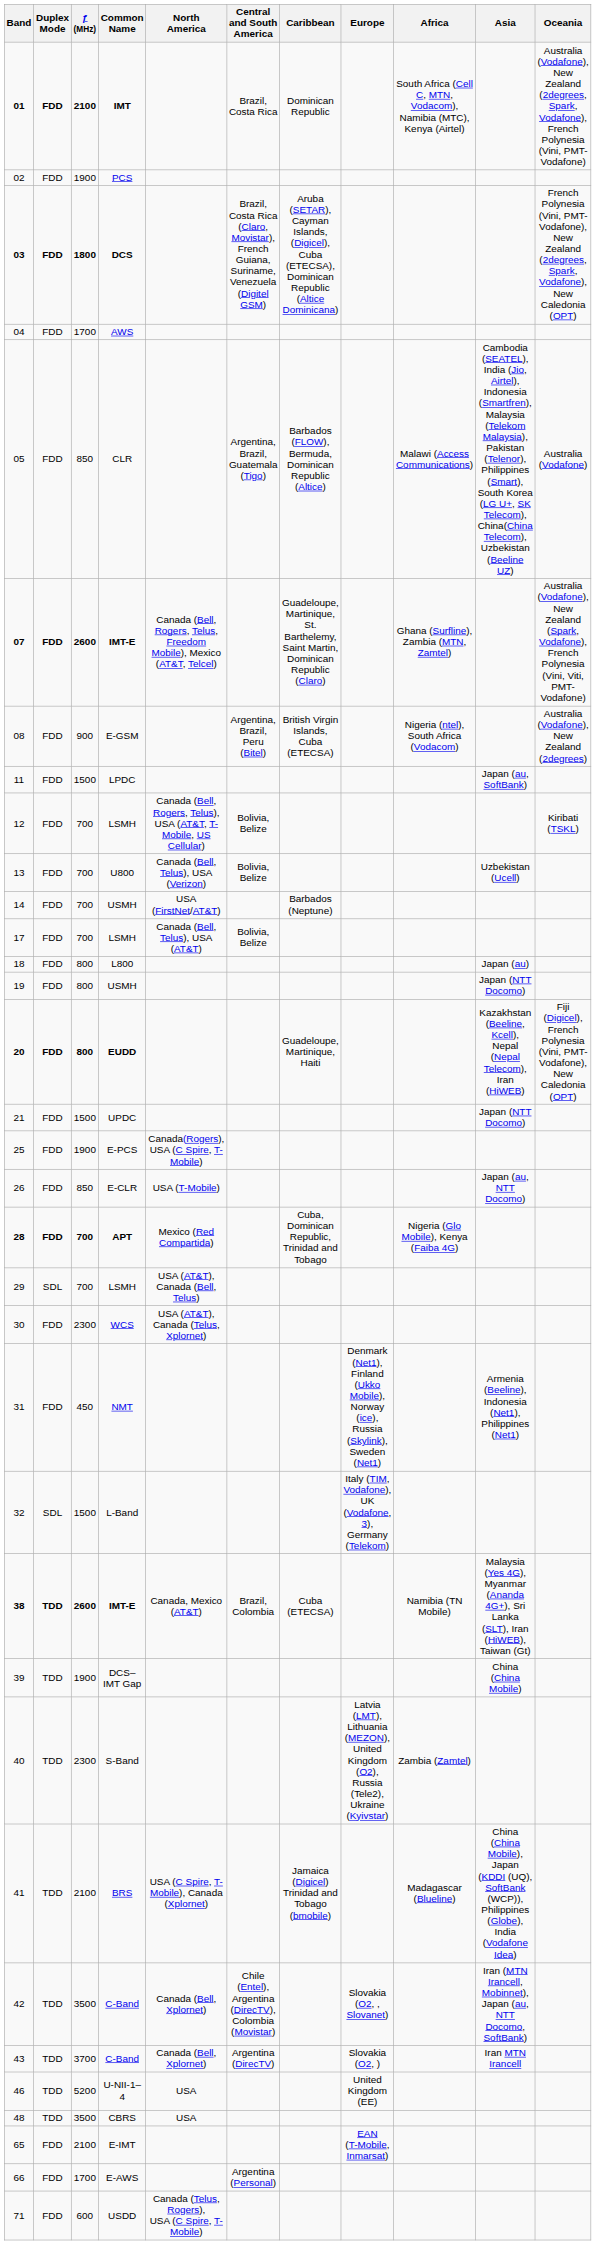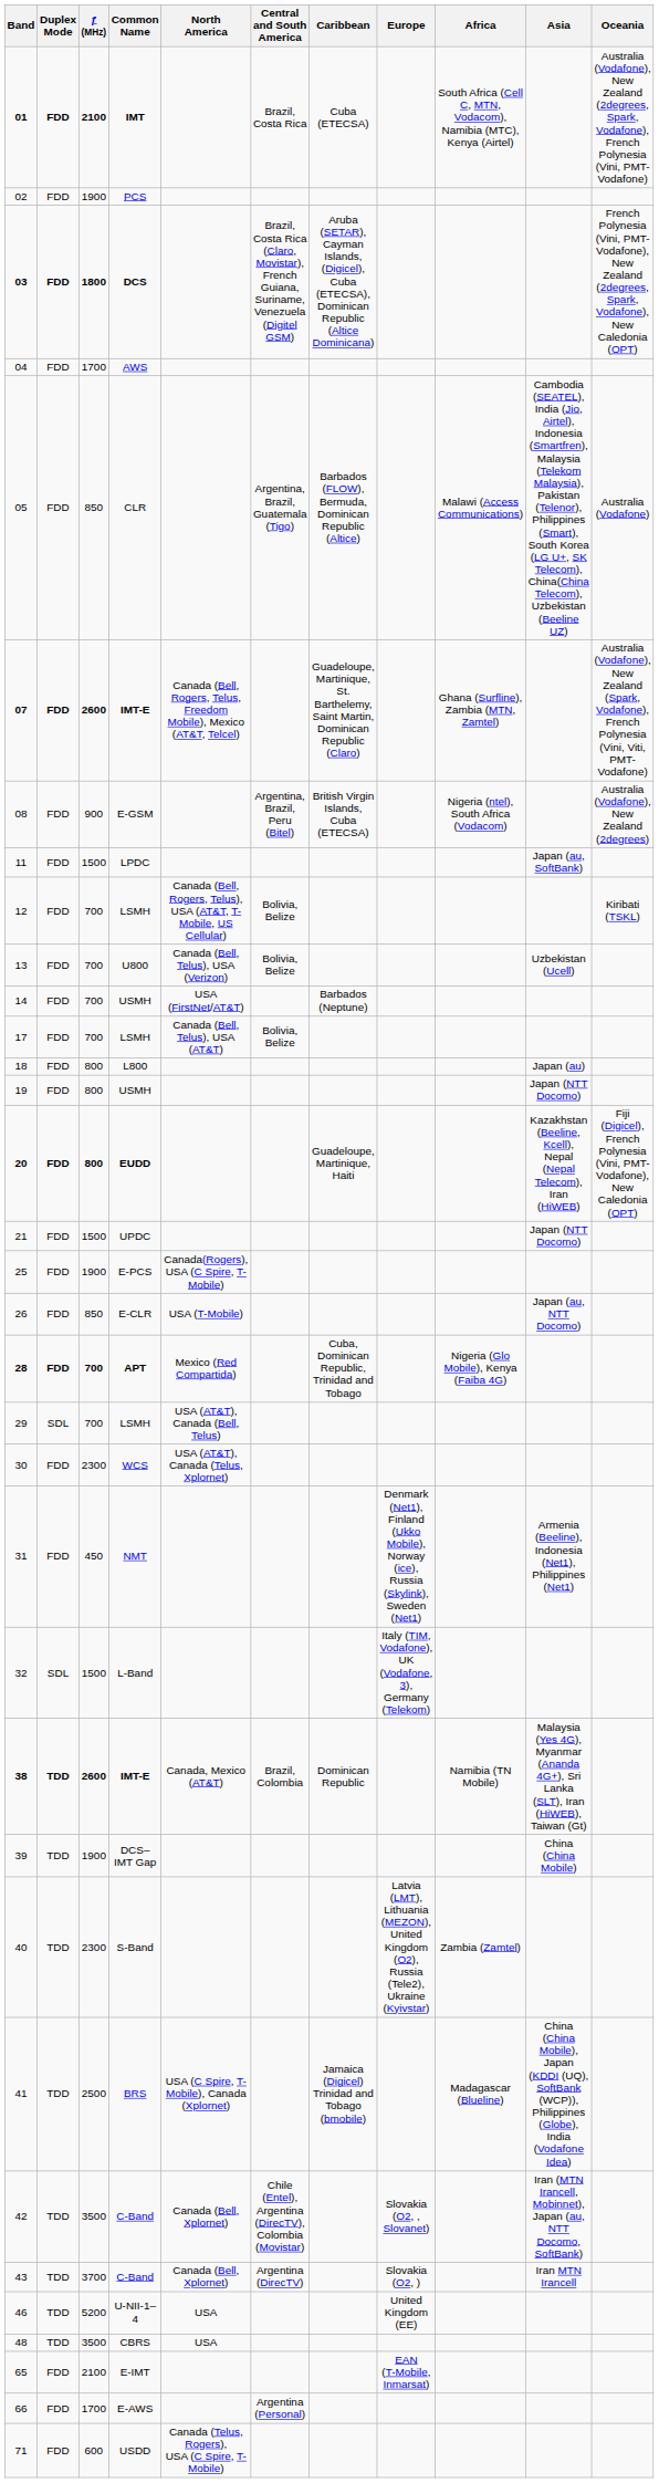 <table class="wikitable sortable sticky-header sort-under" style="text-align: center;">
 <tr>
 <th>Band</th>
 <th>Duplex<br>Mode</th>
 <th><a href='#'>ƒ</a><br><small>(MHz)</small></th>
 <th>Common<br>Name</th>
 <th>North<br>America</th>
 <th>Central and South America</th>
 <th>Caribbean</th>
 <th>Europe</th>
 <th>Africa</th>
 <th>Asia</th>
 <th>Oceania</th>
 </tr>
 <tr>
 <td><strong>01</strong></td>
 <td><strong>FDD</strong></td>
 <td><strong>2100</strong></td>
 <td><strong>IMT</strong></td>
 <td></td>
 <td>Brazil, Costa Rica</td>
-<td>Dominican Republic</td>
+<td>Cuba (ETECSA)</td>
 <td></td>
 <td>South Africa (<a href='#'>Cell C</a>, <a href='#'>MTN</a>, <a href='#'>Vodacom</a>), Namibia (MTC), Kenya (Airtel)</td>
 <td></td>
 <td>Australia (<a href='#'>Vodafone</a>), New Zealand (<a href='#'>2degrees</a>, <a href='#'>Spark</a>, <a href='#'>Vodafone</a>), French Polynesia (Vini, PMT-Vodafone)</td>
 </tr>
 <tr>
 <td>02</td>
 <td>FDD</td>
 <td>1900</td>
 <td><a href='#'>PCS</a></td>
 <td></td>
 <td></td>
 <td></td>
 <td></td>
 <td></td>
 <td></td>
 <td></td>
 </tr>
 <tr>
 <td><strong>03</strong></td>
 <td><strong>FDD</strong></td>
 <td><strong>1800</strong></td>
 <td><strong>DCS</strong></td>
 <td></td>
 <td>Brazil, Costa Rica (<a href='#'>Claro</a>, <a href='#'>Movistar</a>), French Guiana, Suriname, Venezuela (<a href='#'>Digitel GSM</a>)</td>
 <td>Aruba (<a href='#'>SETAR</a>), Cayman Islands, (<a href='#'>Digicel</a>), Cuba (ETECSA), Dominican Republic (<a href='#'>Altice Dominicana</a>)</td>
 <td></td>
 <td></td>
 <td></td>
 <td>French Polynesia (Vini, PMT-Vodafone), New Zealand (<a href='#'>2degrees</a>, <a href='#'>Spark</a>, <a href='#'>Vodafone</a>), New Caledonia (<a href='#'>OPT</a>)</td>
 </tr>
 <tr>
 <td>04</td>
 <td>FDD</td>
 <td>1700</td>
 <td><a href='#'>AWS</a></td>
 <td></td>
 <td></td>
 <td></td>
 <td></td>
 <td></td>
 <td></td>
 <td></td>
 </tr>
 <tr>
 <td>05</td>
 <td>FDD</td>
 <td>850</td>
 <td>CLR</td>
 <td></td>
 <td>Argentina, Brazil, Guatemala (<a href='#'>Tigo</a>)</td>
 <td>Barbados (<a href='#'>FLOW</a>), Bermuda, Dominican Republic (<a href='#'>Altice</a>)</td>
 <td></td>
 <td>Malawi (<a href='#'>Access Communications</a>)</td>
 <td>Cambodia (<a href='#'>SEATEL</a>), India (<a href='#'>Jio</a>, <a href='#'>Airtel</a>), Indonesia (<a href='#'>Smartfren</a>), Malaysia (<a href='#'>Telekom Malaysia</a>), Pakistan (<a href='#'>Telenor</a>), Philippines (<a href='#'>Smart</a>), South Korea (<a href='#'>LG U+</a>, <a href='#'>SK Telecom</a>), China(<a href='#'>China Telecom</a>), Uzbekistan (<a href='#'>Beeline UZ</a>)</td>
 <td>Australia (<a href='#'>Vodafone</a>)</td>
 </tr>
 <tr>
 <td><strong>07</strong></td>
 <td><strong>FDD</strong></td>
 <td><strong>2600</strong></td>
 <td><strong>IMT-E</strong></td>
 <td>Canada (<a href='#'>Bell</a>, <a href='#'>Rogers</a>, <a href='#'>Telus</a>, <a href='#'>Freedom Mobile</a>), Mexico (<a href='#'>AT&T</a>, <a href='#'>Telcel</a>)</td>
 <td></td>
 <td>Guadeloupe, Martinique, St. Barthelemy, Saint Martin, Dominican Republic (<a href='#'>Claro</a>)</td>
 <td></td>
 <td>Ghana (<a href='#'>Surfline</a>), Zambia (<a href='#'>MTN</a>, <a href='#'>Zamtel</a>)</td>
 <td></td>
 <td>Australia (<a href='#'>Vodafone</a>), New Zealand (<a href='#'>Spark</a>, <a href='#'>Vodafone</a>), French Polynesia (Vini, Viti, PMT-Vodafone)</td>
 </tr>
 <tr>
 <td>08</td>
 <td>FDD</td>
 <td>900</td>
 <td>E-GSM</td>
 <td></td>
 <td>Argentina, Brazil, Peru (<a href='#'>Bitel</a>)</td>
 <td>British Virgin Islands, Cuba (ETECSA)</td>
 <td></td>
 <td>Nigeria (<a href='#'>ntel</a>), South Africa (<a href='#'>Vodacom</a>)</td>
 <td></td>
 <td>Australia (<a href='#'>Vodafone</a>), New Zealand (<a href='#'>2degrees</a>)</td>
 </tr>
 <tr>
 <td>11</td>
 <td>FDD</td>
 <td>1500</td>
 <td>LPDC</td>
 <td></td>
 <td></td>
 <td></td>
 <td></td>
 <td></td>
 <td>Japan (<a href='#'>au</a>, <a href='#'>SoftBank</a>)</td>
 <td></td>
 </tr>
 <tr>
 <td>12</td>
 <td>FDD</td>
 <td>700</td>
 <td>LSMH</td>
 <td>Canada (<a href='#'>Bell</a>, <a href='#'>Rogers</a>, <a href='#'>Telus</a>), USA (<a href='#'>AT&T</a>, <a href='#'>T-Mobile</a>, <a href='#'>US Cellular</a>)</td>
 <td>Bolivia, Belize</td>
 <td></td>
 <td></td>
 <td></td>
 <td></td>
 <td>Kiribati (<a href='#'>TSKL</a>)</td>
 </tr>
 <tr>
 <td>13</td>
 <td>FDD</td>
 <td>700</td>
 <td>U800</td>
 <td>Canada (<a href='#'>Bell</a>, <a href='#'>Telus</a>), USA (<a href='#'>Verizon</a>)</td>
 <td>Bolivia, Belize</td>
 <td></td>
 <td></td>
 <td></td>
 <td>Uzbekistan (<a href='#'>Ucell</a>)</td>
 <td></td>
 </tr>
 <tr>
 <td>14</td>
 <td>FDD</td>
 <td>700</td>
 <td>USMH</td>
 <td>USA (<a href='#'>FirstNet</a>/<a href='#'>AT&T</a>)</td>
 <td></td>
 <td>Barbados (Neptune)</td>
 <td></td>
 <td></td>
 <td></td>
 <td></td>
 </tr>
 <tr>
 <td>17</td>
 <td>FDD</td>
 <td>700</td>
 <td>LSMH</td>
 <td>Canada (<a href='#'>Bell</a>, <a href='#'>Telus</a>), USA (<a href='#'>AT&T</a>)</td>
 <td>Bolivia, Belize</td>
 <td></td>
 <td></td>
 <td></td>
 <td></td>
 <td></td>
 </tr>
 <tr>
 <td>18</td>
 <td>FDD</td>
 <td>800</td>
 <td>L800</td>
 <td></td>
 <td></td>
 <td></td>
 <td></td>
 <td></td>
 <td>Japan (<a href='#'>au</a>)</td>
 <td></td>
 </tr>
 <tr>
 <td>19</td>
 <td>FDD</td>
 <td>800</td>
 <td>USMH</td>
 <td></td>
 <td></td>
 <td></td>
 <td></td>
 <td></td>
 <td>Japan (<a href='#'>NTT Docomo</a>)</td>
 <td></td>
 </tr>
 <tr>
 <td><strong>20</strong></td>
 <td><strong>FDD</strong></td>
 <td><strong>800</strong></td>
 <td><strong>EUDD</strong></td>
 <td></td>
 <td></td>
 <td>Guadeloupe, Martinique, Haiti</td>
 <td></td>
 <td></td>
 <td>Kazakhstan (<a href='#'>Beeline</a>, <a href='#'>Kcell</a>), Nepal (<a href='#'>Nepal Telecom</a>), Iran (<a href='#'>HiWEB</a>)</td>
 <td>Fiji (<a href='#'>Digicel</a>), French Polynesia (Vini, PMT-Vodafone), New Caledonia (<a href='#'>OPT</a>)</td>
 </tr>
 <tr>
 <td>21</td>
 <td>FDD</td>
 <td>1500</td>
 <td>UPDC</td>
 <td></td>
 <td></td>
 <td></td>
 <td></td>
 <td></td>
 <td>Japan (<a href='#'>NTT Docomo</a>)</td>
 <td></td>
 </tr>
 <tr>
 <td>25</td>
 <td>FDD</td>
 <td>1900</td>
 <td>E-PCS</td>
 <td>Canada<a href='#'>(Rogers</a>),<br>USA (<a href='#'>C Spire</a>, <a href='#'>T-Mobile</a>)</td>
 <td></td>
 <td></td>
 <td></td>
 <td></td>
 <td></td>
 <td></td>
 </tr>
 <tr>
 <td>26</td>
 <td>FDD</td>
 <td>850</td>
 <td>E-CLR</td>
 <td>USA (<a href='#'>T-Mobile</a>)</td>
 <td></td>
 <td></td>
 <td></td>
 <td></td>
 <td>Japan (<a href='#'>au</a>, <a href='#'>NTT Docomo</a>)</td>
 <td></td>
 </tr>
 <tr>
 <td><strong>28</strong></td>
 <td><strong>FDD</strong></td>
 <td><strong>700</strong></td>
 <td><strong>APT</strong></td>
 <td>Mexico (<a href='#'>Red Compartida</a>)</td>
 <td></td>
 <td>Cuba, Dominican Republic, Trinidad and Tobago</td>
 <td></td>
 <td>Nigeria (<a href='#'>Glo Mobile</a>), Kenya (<a href='#'>Faiba 4G</a>)</td>
 <td></td>
 <td></td>
 </tr>
 <tr>
 <td>29</td>
 <td>SDL</td>
 <td>700</td>
 <td>LSMH</td>
 <td>USA (<a href='#'>AT&T</a>), Canada (<a href='#'>Bell</a>, <a href='#'>Telus</a>)</td>
 <td></td>
 <td></td>
 <td></td>
 <td></td>
 <td></td>
 <td></td>
 </tr>
 <tr>
 <td>30</td>
 <td>FDD</td>
 <td>2300</td>
 <td><a href='#'>WCS</a></td>
 <td>USA (<a href='#'>AT&T</a>), Canada (<a href='#'>Telus</a>, <a href='#'>Xplornet</a>)</td>
 <td></td>
 <td></td>
 <td></td>
 <td></td>
 <td></td>
 <td></td>
 </tr>
 <tr>
 <td>31</td>
 <td>FDD</td>
 <td>450</td>
 <td><a href='#'>NMT</a></td>
 <td></td>
 <td></td>
 <td></td>
 <td>Denmark (<a href='#'>Net1</a>), Finland (<a href='#'>Ukko Mobile</a>), Norway (<a href='#'>ice</a>), Russia (<a href='#'>Skylink</a>), Sweden (<a href='#'>Net1</a>)</td>
 <td></td>
 <td>Armenia (<a href='#'>Beeline</a>), Indonesia (<a href='#'>Net1</a>), Philippines (<a href='#'>Net1</a>)</td>
 <td></td>
 </tr>
 <tr>
 <td>32</td>
 <td>SDL</td>
 <td>1500</td>
 <td>L‑Band</td>
 <td></td>
 <td></td>
 <td></td>
 <td>Italy (<a href='#'>TIM</a>, <a href='#'>Vodafone</a>), UK (<a href='#'>Vodafone</a>, <a href='#'>3</a>), Germany (<a href='#'>Telekom</a>)</td>
 <td></td>
 <td></td>
 <td></td>
 </tr>
 <tr>
 <td><strong>38</strong></td>
 <td><strong>TDD</strong></td>
 <td><strong>2600</strong></td>
 <td><strong>IMT-E</strong></td>
 <td>Canada, Mexico (<a href='#'>AT&T</a>)</td>
 <td>Brazil, Colombia</td>
-<td>Cuba (ETECSA)</td>
+<td>Dominican Republic</td>
 <td></td>
 <td>Namibia (TN Mobile)</td>
 <td>Malaysia (<a href='#'>Yes 4G</a>), Myanmar (<a href='#'>Ananda 4G+</a>), Sri Lanka (<a href='#'>SLT</a>), Iran (<a href='#'>HiWEB</a>), Taiwan (Gt)</td>
 <td></td>
 </tr>
 <tr>
 <td>39</td>
 <td>TDD</td>
 <td>1900</td>
 <td>DCS–IMT Gap</td>
 <td></td>
 <td></td>
 <td></td>
 <td></td>
 <td></td>
 <td>China (<a href='#'>China Mobile</a>)</td>
 <td></td>
 </tr>
 <tr>
 <td>40</td>
 <td>TDD</td>
 <td>2300</td>
 <td>S-Band</td>
 <td></td>
 <td></td>
 <td></td>
 <td>Latvia (<a href='#'>LMT</a>), Lithuania (<a href='#'>MEZON</a>), United Kingdom (<a href='#'>O2</a>), Russia (Tele2), Ukraine (<a href='#'>Kyivstar</a>)</td>
 <td>Zambia (<a href='#'>Zamtel</a>)</td>
 <td></td>
 <td></td>
 </tr>
 <tr>
 <td>41</td>
 <td>TDD</td>
-<td>2100</td>
+<td>2500</td>
 <td><a href='#'>BRS</a></td>
 <td>USA (<a href='#'>C Spire</a>, <a href='#'>T-Mobile</a>), Canada (<a href='#'>Xplornet</a>)</td>
 <td></td>
 <td>Jamaica (<a href='#'>Digicel</a>)<br>Trinidad and Tobago (<a href='#'>bmobile</a>)</td>
 <td></td>
 <td>Madagascar (<a href='#'>Blueline</a>)</td>
 <td>China (<a href='#'>China Mobile</a>), Japan (<a href='#'>KDDI</a> (UQ), <a href='#'>SoftBank</a> (WCP)), Philippines (<a href='#'>Globe</a>), India (<a href='#'>Vodafone Idea</a>)</td>
 <td></td>
 </tr>
 <tr>
 <td>42</td>
 <td>TDD</td>
 <td>3500</td>
 <td><a href='#'>C-Band</a></td>
 <td>Canada (<a href='#'>Bell</a>, <a href='#'>Xplornet</a>)</td>
 <td>Chile (<a href='#'>Entel</a>), Argentina (<a href='#'>DirecTV</a>), Colombia (<a href='#'>Movistar</a>)</td>
 <td></td>
 <td>Slovakia (<a href='#'>O2</a>, , <a href='#'>Slovanet</a>)</td>
 <td></td>
 <td>Iran (<a href='#'>MTN Irancell</a>, <a href='#'>Mobinnet</a>), Japan (<a href='#'>au</a>, <a href='#'>NTT Docomo</a>, <a href='#'>SoftBank</a>)</td>
 <td></td>
 </tr>
 <tr>
 <td>43</td>
 <td>TDD</td>
 <td>3700</td>
 <td><a href='#'>C-Band</a></td>
 <td>Canada (<a href='#'>Bell</a>, <a href='#'>Xplornet</a>)</td>
 <td>Argentina (<a href='#'>DirecTV</a>)</td>
 <td></td>
 <td>Slovakia (<a href='#'>O2</a>, )</td>
 <td></td>
 <td>Iran <a href='#'>MTN Irancell</a></td>
 <td></td>
 </tr>
 <tr>
 <td>46</td>
 <td>TDD</td>
 <td>5200</td>
 <td>U-NII-1–4</td>
 <td>USA</td>
 <td></td>
 <td></td>
 <td>United Kingdom (EE)</td>
 <td></td>
 <td></td>
 <td></td>
 </tr>
 <tr>
 <td>48</td>
 <td>TDD</td>
 <td>3500</td>
 <td>CBRS</td>
 <td>USA</td>
 <td></td>
 <td></td>
 <td></td>
 <td></td>
 <td></td>
 <td></td>
 </tr>
 <tr>
 <td>65</td>
 <td>FDD</td>
 <td>2100</td>
 <td>E-IMT</td>
 <td></td>
 <td></td>
 <td></td>
 <td><a href='#'>EAN</a><br>(<a href='#'>T-Mobile</a>, <a href='#'>Inmarsat</a>)</td>
 <td></td>
 <td></td>
 <td></td>
 </tr>
 <tr>
 <td>66</td>
 <td>FDD</td>
 <td>1700</td>
 <td>E-AWS</td>
 <td></td>
 <td>Argentina (<a href='#'>Personal</a>)</td>
 <td></td>
 <td></td>
 <td></td>
 <td></td>
 <td></td>
 </tr>
 <tr>
 <td>71</td>
 <td>FDD</td>
 <td>600</td>
 <td>USDD</td>
 <td>Canada (<a href='#'>Telus</a>, <a href='#'>Rogers</a>), <br> USA (<a href='#'>C Spire</a>, <a href='#'>T-Mobile</a>)</td>
 <td></td>
 <td></td>
 <td></td>
 <td></td>
 <td></td>
 <td></td>
 </tr>
 </table>
